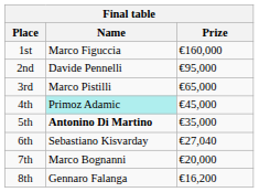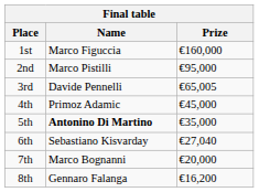 <table class="wikitable">
 <tr>
 <th colspan="3">Final table</th>
 </tr>
 <tr>
 <th style="width:50px;">Place</th>
 <th style="width:175px;">Name</th>
 <th style="width:100px;">Prize</th>
 </tr>
 <tr>
 <td style="text-align:center;">1st</td>
 <td> Marco Figuccia</td>
 <td>€160,000</td>
 </tr>
 <tr>
 <td style="text-align:center;">2nd</td>
-<td> Davide Pennelli</td>
+<td> Marco Pistilli</td>
 <td>€95,000</td>
 </tr>
 <tr>
 <td style="text-align:center;">3rd</td>
-<td> Marco Pistilli</td>
-<td>€65,000</td>
+<td> Davide Pennelli</td>
+<td>€65,005</td>
 </tr>
 <tr>
 <td style="text-align:center;">4th</td>
-<td style="background: paleturquoise;"> Primoz Adamic</td>
+<td> Primoz Adamic</td>
 <td>€45,000</td>
 </tr>
 <tr>
 <td style="text-align:center;">5th</td>
 <td><strong> Antonino Di Martino</strong></td>
 <td>€35,000</td>
 </tr>
 <tr>
 <td style="text-align:center;">6th</td>
 <td> Sebastiano Kisvarday</td>
 <td>€27,040</td>
 </tr>
 <tr>
 <td style="text-align:center;">7th</td>
 <td> Marco Bognanni</td>
 <td>€20,000</td>
 </tr>
 <tr>
 <td style="text-align:center;">8th</td>
 <td> Gennaro Falanga</td>
 <td>€16,200</td>
 </tr>
 </table>
